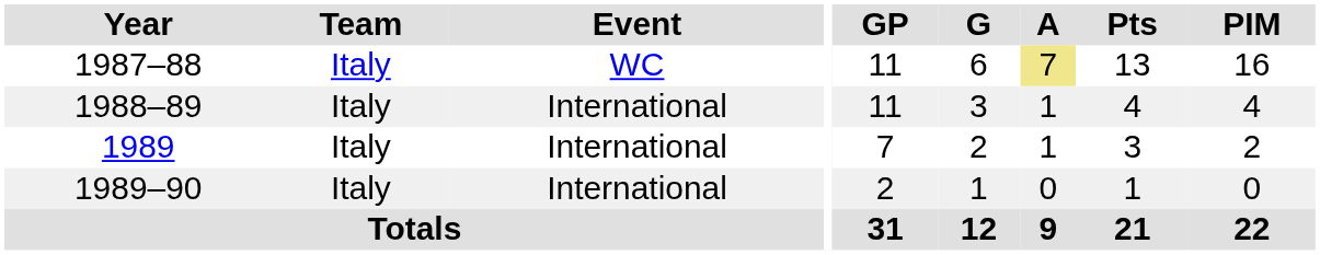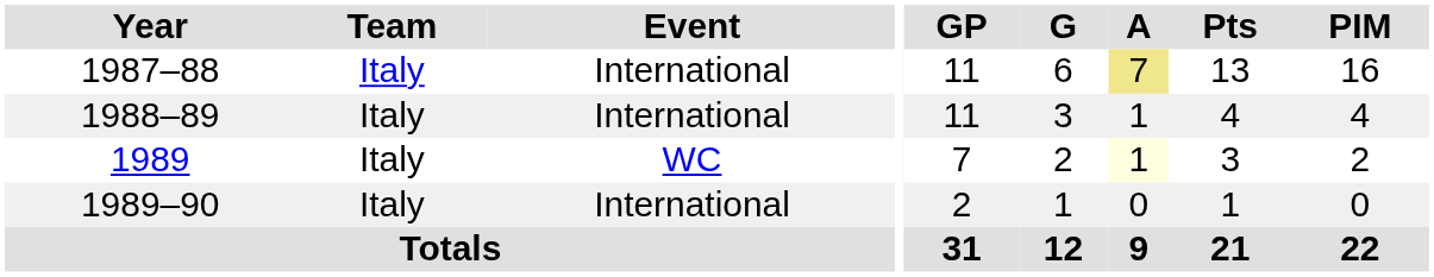 <table border="0" cellpadding="1" cellspacing="0" ID="Table3" style="text-align:center; width:40em">
 <tr bgcolor="#e0e0e0">
 <th>Year</th>
 <th>Team</th>
 <th>Event</th>
 <th rowspan="102" bgcolor="#ffffff"></th>
 <th>GP</th>
 <th>G</th>
 <th>A</th>
 <th>Pts</th>
 <th>PIM</th>
 </tr>
 <tr>
 <td>1987–88</td>
 <td><a href='#'>Italy</a></td>
-<td><a href='#'>WC</a></td>
+<td>International</td>
 <td>11</td>
 <td>6</td>
 <td style="background: khaki;">7</td>
 <td>13</td>
 <td>16</td>
 </tr>
 <tr bgcolor="#f0f0f0">
 <td>1988–89</td>
 <td>Italy</td>
 <td>International</td>
 <td>11</td>
 <td>3</td>
 <td>1</td>
 <td>4</td>
 <td>4</td>
 </tr>
 <tr>
 <td><a href='#'>1989</a></td>
 <td>Italy</td>
-<td>International</td>
+<td><a href='#'>WC</a></td>
 <td>7</td>
 <td>2</td>
-<td>1</td>
+<td style="background: lightyellow;">1</td>
 <td>3</td>
 <td>2</td>
 </tr>
 <tr bgcolor="#f0f0f0">
 <td>1989–90</td>
 <td>Italy</td>
 <td>International</td>
 <td>2</td>
 <td>1</td>
 <td>0</td>
 <td>1</td>
 <td>0</td>
 </tr>
 <tr bgcolor="#e0e0e0">
 <th colspan=3>Totals</th>
 <th>31</th>
 <th>12</th>
 <th>9</th>
 <th>21</th>
 <th>22</th>
 </tr>
 </table>
